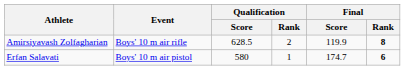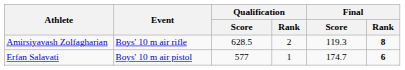 <table class="wikitable" width="70%" style="text-align:center; font-size:90%">
 <tr>
 <th rowspan="2" width="20%">Athlete</th>
 <th rowspan="2" width="18%">Event</th>
 <th colspan="2">Qualification</th>
 <th colspan="2">Final</th>
 </tr>
 <tr>
 <th width="11%">Score</th>
 <th width="5%">Rank</th>
 <th width="11%">Score</th>
 <th width="5%">Rank</th>
 </tr>
 <tr>
 <td align="left"><a href='#'>Amirsiyavash Zolfagharian</a></td>
 <td align="left"><a href='#'>Boys' 10 m air rifle</a></td>
 <td>628.5</td>
 <td>2 <strong></strong></td>
-<td>119.9</td>
+<td>119.3</td>
 <td><strong>8</strong></td>
 </tr>
 <tr>
 <td align="left"><a href='#'>Erfan Salavati</a></td>
 <td align="left"><a href='#'>Boys' 10 m air pistol</a></td>
-<td>580</td>
+<td>577</td>
 <td>1 <strong></strong></td>
 <td>174.7</td>
 <td><strong>6</strong></td>
 </tr>
 </table>
